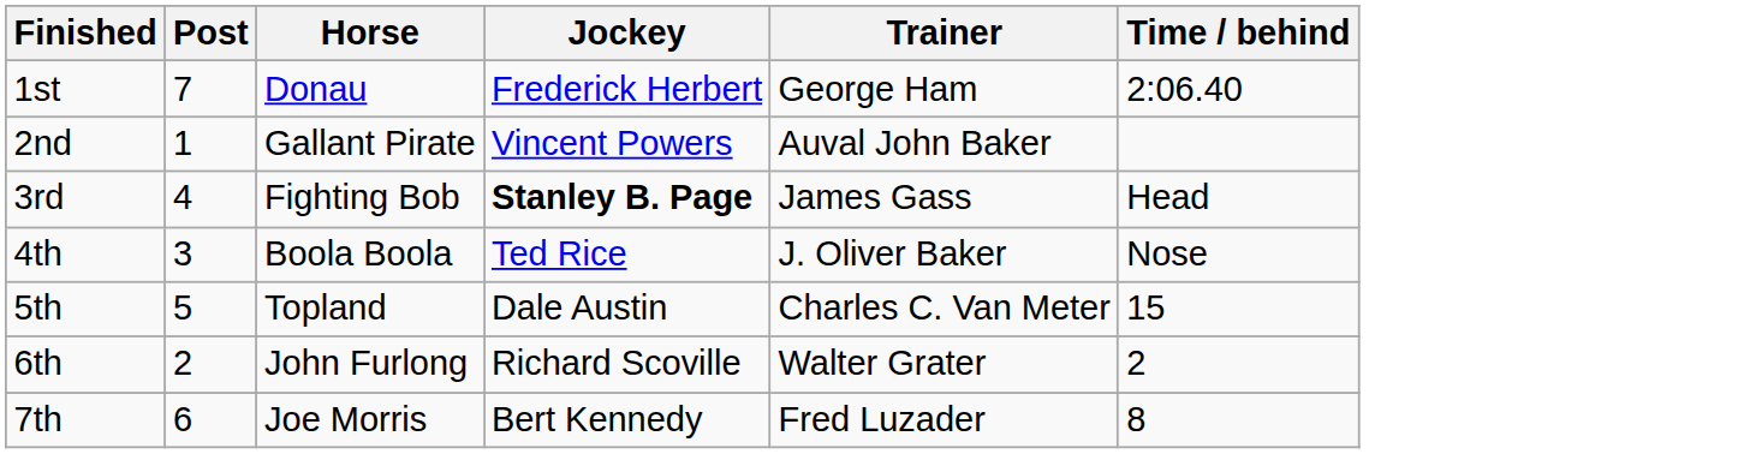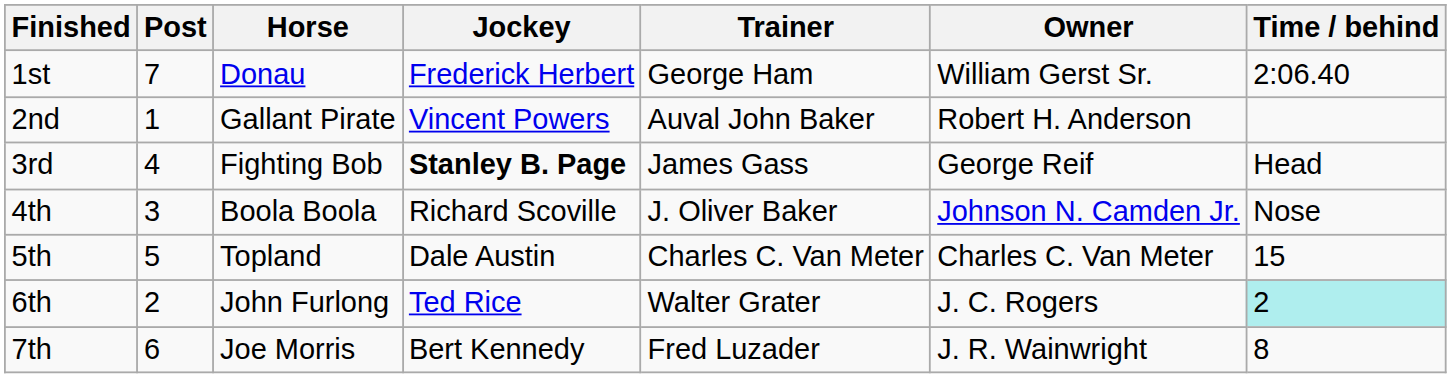 <table class="wikitable">
 <tr>
 <th>Finished</th>
 <th>Post</th>
 <th>Horse</th>
 <th>Jockey</th>
 <th>Trainer</th>
+<th>Owner</th>
 <th>Time / behind</th>
 </tr>
 <tr>
 <td>1st</td>
 <td>7</td>
 <td><a href='#'>Donau</a></td>
 <td><a href='#'>Frederick Herbert</a></td>
 <td>George Ham</td>
+<td>William Gerst Sr.</td>
 <td>2:06.40</td>
 </tr>
 <tr>
 <td>2nd</td>
 <td>1</td>
 <td>Gallant Pirate</td>
 <td><a href='#'>Vincent Powers</a></td>
 <td>Auval John Baker</td>
+<td>Robert H. Anderson</td>
 <td></td>
 </tr>
 <tr>
 <td>3rd</td>
 <td>4</td>
 <td>Fighting Bob</td>
 <td><strong>Stanley B. Page</strong></td>
 <td>James Gass</td>
+<td>George Reif</td>
 <td>Head</td>
 </tr>
 <tr>
 <td>4th</td>
 <td>3</td>
 <td>Boola Boola</td>
-<td><a href='#'>Ted Rice</a></td>
+<td>Richard Scoville</td>
 <td>J. Oliver Baker</td>
+<td><a href='#'>Johnson N. Camden Jr.</a></td>
 <td>Nose</td>
 </tr>
 <tr>
 <td>5th</td>
 <td>5</td>
 <td>Topland</td>
 <td>Dale Austin</td>
 <td>Charles C. Van Meter</td>
+<td>Charles C. Van Meter</td>
 <td>15</td>
 </tr>
 <tr>
 <td>6th</td>
 <td>2</td>
 <td>John Furlong</td>
-<td>Richard Scoville</td>
+<td><a href='#'>Ted Rice</a></td>
 <td>Walter Grater</td>
-<td>2</td>
+<td>J. C. Rogers</td>
+<td style="background: paleturquoise;">2</td>
 </tr>
 <tr>
 <td>7th</td>
 <td>6</td>
 <td>Joe Morris</td>
 <td>Bert Kennedy</td>
 <td>Fred Luzader</td>
+<td>J. R. Wainwright</td>
 <td>8</td>
 </tr>
 </table>
